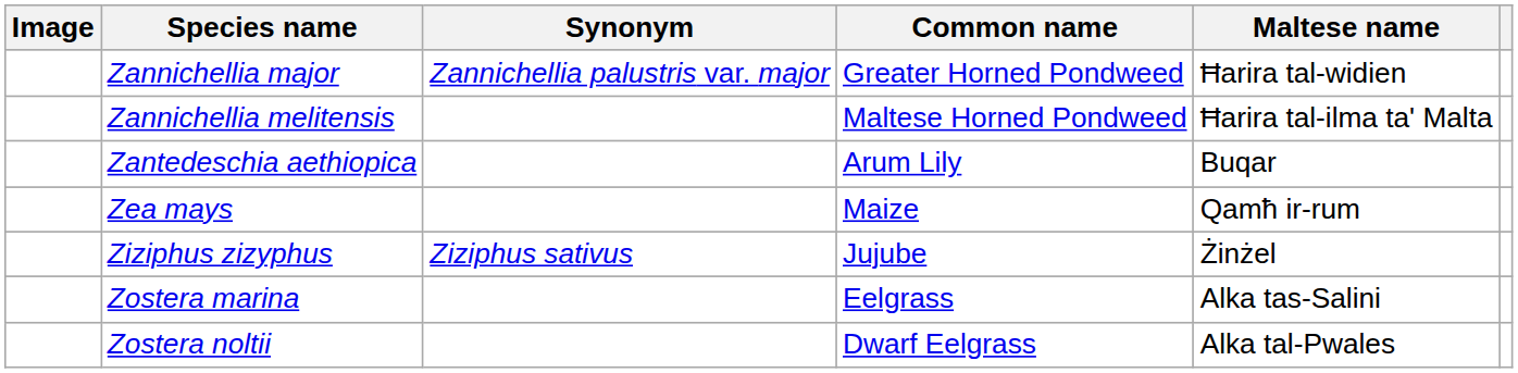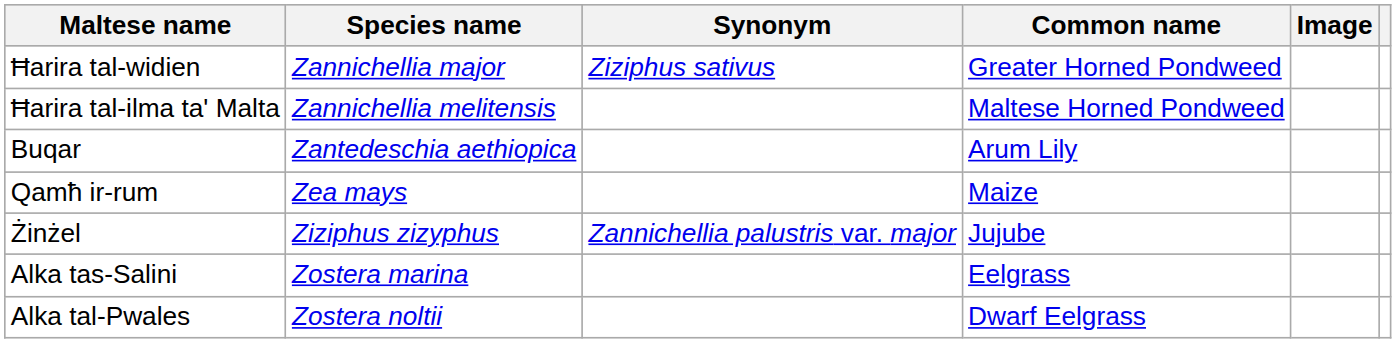 <table class="wikitable" style="background: white">
 <tr>
-<th>Image</th>
+<th>Maltese name</th>
 <th>Species name</th>
 <th>Synonym</th>
 <th>Common name</th>
-<th>Maltese name</th>
+<th>Image</th>
 <th></th>
 </tr>
 <tr>
+<td>Ħarira tal-widien</td>
+<td><em><a href='#'>Zannichellia major</a></em></td>
+<td><em><a href='#'>Ziziphus sativus </a></em></td>
+<td><a href='#'>Greater Horned Pondweed</a></td>
 <td></td>
-<td><em><a href='#'>Zannichellia major</a></em></td>
-<td><a href='#'><em>Zannichellia palustris</em> var. <em>major</em></a></td>
-<td><a href='#'>Greater Horned Pondweed</a></td>
-<td>Ħarira tal-widien</td>
 <td></td>
 </tr>
 <tr>
-<td></td>
+<td>Ħarira tal-ilma ta' Malta</td>
 <td><em><a href='#'>Zannichellia melitensis</a></em></td>
 <td></td>
 <td><a href='#'>Maltese Horned Pondweed</a></td>
-<td>Ħarira tal-ilma ta' Malta</td>
+<td></td>
 <td></td>
 </tr>
 <tr>
-<td></td>
+<td>Buqar</td>
 <td><em><a href='#'>Zantedeschia aethiopica</a></em></td>
 <td></td>
 <td><a href='#'>Arum Lily</a></td>
-<td>Buqar</td>
+<td></td>
 <td></td>
 </tr>
 <tr>
-<td></td>
+<td>Qamħ ir-rum</td>
 <td><em><a href='#'>Zea mays</a></em></td>
 <td></td>
 <td><a href='#'>Maize</a></td>
-<td>Qamħ ir-rum</td>
+<td></td>
 <td></td>
 </tr>
 <tr>
+<td>Żinżel</td>
+<td><em><a href='#'>Ziziphus zizyphus</a></em></td>
+<td><a href='#'><em>Zannichellia palustris</em> var. <em>major</em></a></td>
+<td><a href='#'>Jujube</a></td>
 <td></td>
-<td><em><a href='#'>Ziziphus zizyphus</a></em></td>
-<td><em><a href='#'>Ziziphus sativus </a></em></td>
-<td><a href='#'>Jujube</a></td>
-<td>Żinżel</td>
 <td></td>
 </tr>
 <tr>
-<td></td>
+<td>Alka tas-Salini</td>
 <td><em><a href='#'>Zostera marina</a></em></td>
 <td></td>
 <td><a href='#'>Eelgrass</a></td>
-<td>Alka tas-Salini</td>
+<td></td>
 <td></td>
 </tr>
 <tr>
-<td></td>
+<td>Alka tal-Pwales</td>
 <td><em><a href='#'>Zostera noltii</a></em></td>
 <td></td>
 <td><a href='#'>Dwarf Eelgrass</a></td>
-<td>Alka tal-Pwales</td>
+<td></td>
 <td></td>
 </tr>
 </table>
